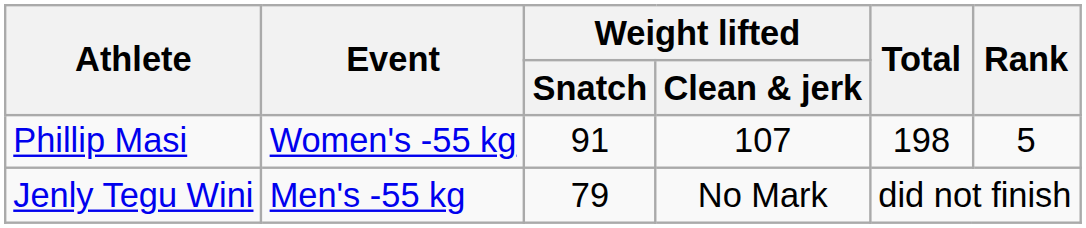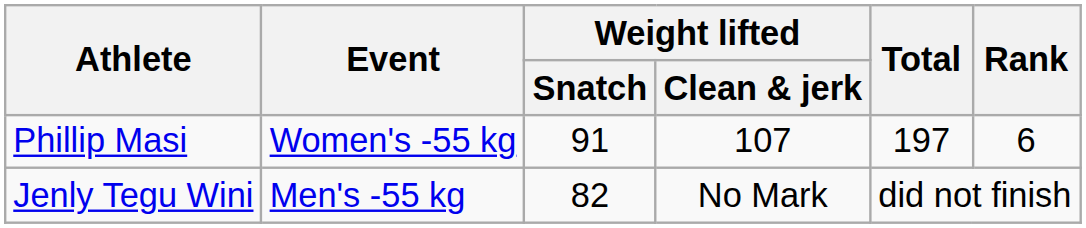 <table class=wikitable style="text-align:center; font-size:90%">
 <tr>
 <th rowspan="2">Athlete</th>
 <th rowspan="2">Event</th>
 <th colspan="2">Weight lifted</th>
 <th rowspan="2">Total</th>
 <th rowspan="2">Rank</th>
 </tr>
 <tr>
 <th>Snatch</th>
 <th>Clean & jerk</th>
 </tr>
 <tr>
 <td align=left><a href='#'>Phillip Masi</a></td>
 <td align=left><a href='#'>Women's -55 kg</a></td>
 <td>91</td>
 <td>107</td>
-<td>198</td>
-<td>5</td>
+<td>197</td>
+<td>6</td>
 </tr>
 <tr>
 <td align=left><a href='#'>Jenly Tegu Wini</a></td>
 <td align=left><a href='#'>Men's -55 kg</a></td>
-<td>79</td>
+<td>82</td>
 <td>No Mark</td>
 <td colspan=2>did not finish</td>
 </tr>
 </table>
